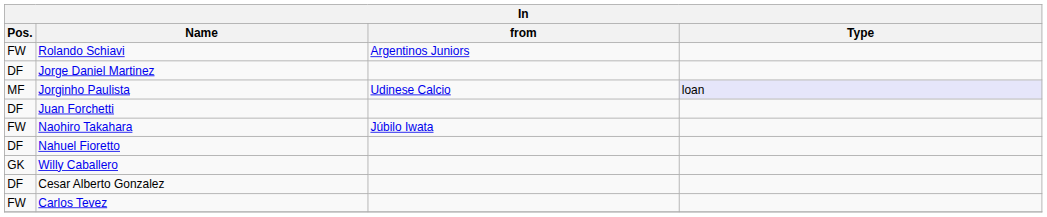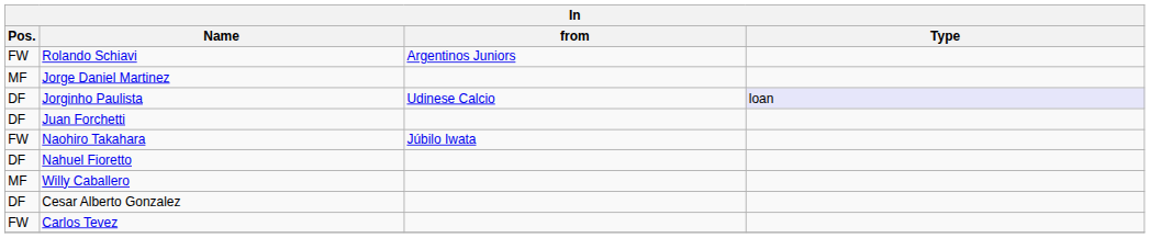 <table class="wikitable" style="font-size:90%;width:99%;">
 <tr>
 <th colspan="4">In</th>
 </tr>
 <tr>
 <th width=3%>Pos.</th>
 <th width=32%>Name</th>
 <th width=30%>from</th>
 <th width=35%>Type</th>
 </tr>
 <tr>
 <td>FW</td>
 <td><a href='#'>Rolando Schiavi</a></td>
 <td><a href='#'>Argentinos Juniors</a></td>
 <td></td>
 </tr>
 <tr>
-<td>DF</td>
+<td>MF</td>
 <td><a href='#'>Jorge Daniel Martinez</a></td>
 <td></td>
 <td></td>
 </tr>
 <tr>
-<td>MF</td>
+<td>DF</td>
 <td><a href='#'>Jorginho Paulista</a></td>
 <td><a href='#'>Udinese Calcio</a></td>
 <td style="background: lavender;">loan</td>
 </tr>
 <tr>
 <td>DF</td>
 <td><a href='#'>Juan Forchetti</a></td>
 <td></td>
 <td></td>
 </tr>
 <tr>
 <td>FW</td>
 <td><a href='#'>Naohiro Takahara</a></td>
 <td><a href='#'>Júbilo Iwata</a></td>
 <td></td>
 </tr>
 <tr>
 <td>DF</td>
 <td><a href='#'>Nahuel Fioretto</a></td>
 <td></td>
 <td></td>
 </tr>
 <tr>
-<td>GK</td>
+<td>MF</td>
 <td><a href='#'>Willy Caballero</a></td>
 <td></td>
 <td></td>
 </tr>
 <tr>
 <td>DF</td>
 <td>Cesar Alberto Gonzalez</td>
 <td></td>
 <td></td>
 </tr>
 <tr>
 <td>FW</td>
 <td><a href='#'>Carlos Tevez</a></td>
 <td></td>
 <td></td>
 </tr>
 <tr>
 </tr>
 </table>
